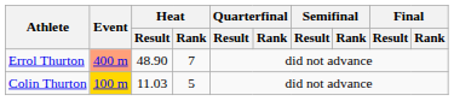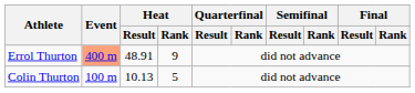 <table class="wikitable" style="font-size:90%">
 <tr>
 <th rowspan="2">Athlete</th>
 <th rowspan="2">Event</th>
 <th colspan="2">Heat</th>
 <th colspan="2">Quarterfinal</th>
 <th colspan="2">Semifinal</th>
 <th colspan="2">Final</th>
 </tr>
 <tr style="font-size:95%">
 <th>Result</th>
 <th>Rank</th>
 <th>Result</th>
 <th>Rank</th>
 <th>Result</th>
 <th>Rank</th>
 <th>Result</th>
 <th>Rank</th>
 </tr>
 <tr align=center>
 <td align=left><a href='#'>Errol Thurton</a></td>
 <td align=left style="background: lightsalmon;"><a href='#'>400 m</a></td>
-<td>48.90</td>
-<td>7</td>
+<td>48.91</td>
+<td>9</td>
 <td colspan=6>did not advance</td>
 </tr>
 <tr align=center>
 <td align=left><a href='#'>Colin Thurton</a></td>
-<td align=left style="background: gold;"><a href='#'>100 m</a></td>
-<td>11.03</td>
+<td align=left><a href='#'>100 m</a></td>
+<td>10.13</td>
 <td>5</td>
 <td colspan=6>did not advance</td>
 </tr>
 </table>
